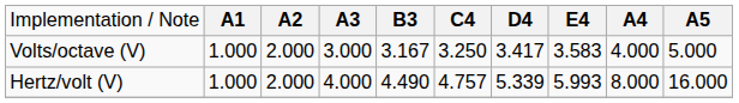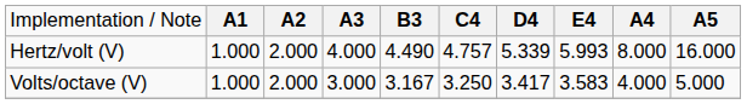 <table class="wikitable">
 <tr>
 <td>Implementation / Note</td>
 <th>A1</th>
 <th>A2</th>
 <th>A3</th>
 <th>B3</th>
 <th>C4</th>
 <th>D4</th>
 <th>E4</th>
 <th>A4</th>
 <th>A5</th>
 </tr>
 <tr>
+<td>Hertz/volt (V)</td>
+<td>1.000</td>
+<td>2.000</td>
+<td>4.000</td>
+<td>4.490</td>
+<td>4.757</td>
+<td>5.339</td>
+<td>5.993</td>
+<td>8.000</td>
+<td>16.000</td>
+</tr>
+<tr>
 <td>Volts/octave (V)</td>
 <td>1.000</td>
 <td>2.000</td>
 <td>3.000</td>
 <td>3.167</td>
 <td>3.250</td>
 <td>3.417</td>
 <td>3.583</td>
 <td>4.000</td>
 <td>5.000</td>
 </tr>
 <tr>
-<td>Hertz/volt (V)</td>
-<td>1.000</td>
-<td>2.000</td>
-<td>4.000</td>
-<td>4.490</td>
-<td>4.757</td>
-<td>5.339</td>
-<td>5.993</td>
-<td>8.000</td>
-<td>16.000</td>
-</tr>
-<tr>
 </tr>
 </table>
